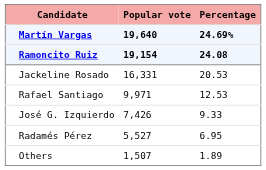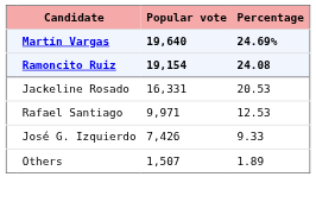 <table style="border: 1px solid #666666; border-collapse: collapse" align="center" cellpadding="6">
 <tr style="background-color: #F5A9A9">
 <th colspan="2">Candidate</th>
 <th>Popular vote</th>
 <th>Percentage</th>
 </tr>
 <tr style="background-color: #F0F5FE">
 <td style="border-top: 1px solid #DDDDDD"></td>
 <td style="border-top: 1px solid #DDDDDD"><strong><a href='#'>Martín Vargas</a></strong></td>
 <td style="border-top: 1px solid #DDDDDD"><strong>19,640</strong></td>
 <td style="border-top: 1px solid #DDDDDD"><strong>24.69%</strong></td>
 </tr>
 <tr style="background-color: #F0F5FE">
 <td style="border-top: 1px solid #DDDDDD"></td>
 <td style="border-top: 1px solid #DDDDDD"><strong><a href='#'>Ramoncito Ruiz</a></strong></td>
 <td style="border-top: 1px solid #DDDDDD"><strong>19,154</strong></td>
 <td style="border-top: 1px solid #DDDDDD"><strong>24.08</strong></td>
 </tr>
 <tr>
 <td style="border-top: 1px solid #666666"></td>
 <td style="border-top: 1px solid #666666">Jackeline Rosado</td>
 <td style="border-top: 1px solid #666666">16,331</td>
 <td style="border-top: 1px solid #666666">20.53</td>
 </tr>
 <tr>
 <td style="border-top: 1px solid #DDDDDD"></td>
 <td style="border-top: 1px solid #DDDDDD">Rafael Santiago</td>
 <td style="border-top: 1px solid #DDDDDD">9,971</td>
 <td style="border-top: 1px solid #DDDDDD">12.53</td>
 </tr>
 <tr>
 <td style="border-top: 1px solid #DDDDDD"></td>
 <td style="border-top: 1px solid #DDDDDD">José G. Izquierdo</td>
 <td style="border-top: 1px solid #DDDDDD">7,426</td>
 <td style="border-top: 1px solid #DDDDDD">9.33</td>
 </tr>
 <tr>
 <td style="border-top: 1px solid #DDDDDD"></td>
-<td style="border-top: 1px solid #DDDDDD">Radamés Pérez</td>
-<td style="border-top: 1px solid #DDDDDD">5,527</td>
-<td style="border-top: 1px solid #DDDDDD">6.95</td>
-</tr>
-<tr>
-<td style="border-top: 1px solid #DDDDDD"></td>
 <td style="border-top: 1px solid #DDDDDD">Others</td>
 <td style="border-top: 1px solid #DDDDDD">1,507</td>
 <td style="border-top: 1px solid #DDDDDD">1.89</td>
 </tr>
 </table>
